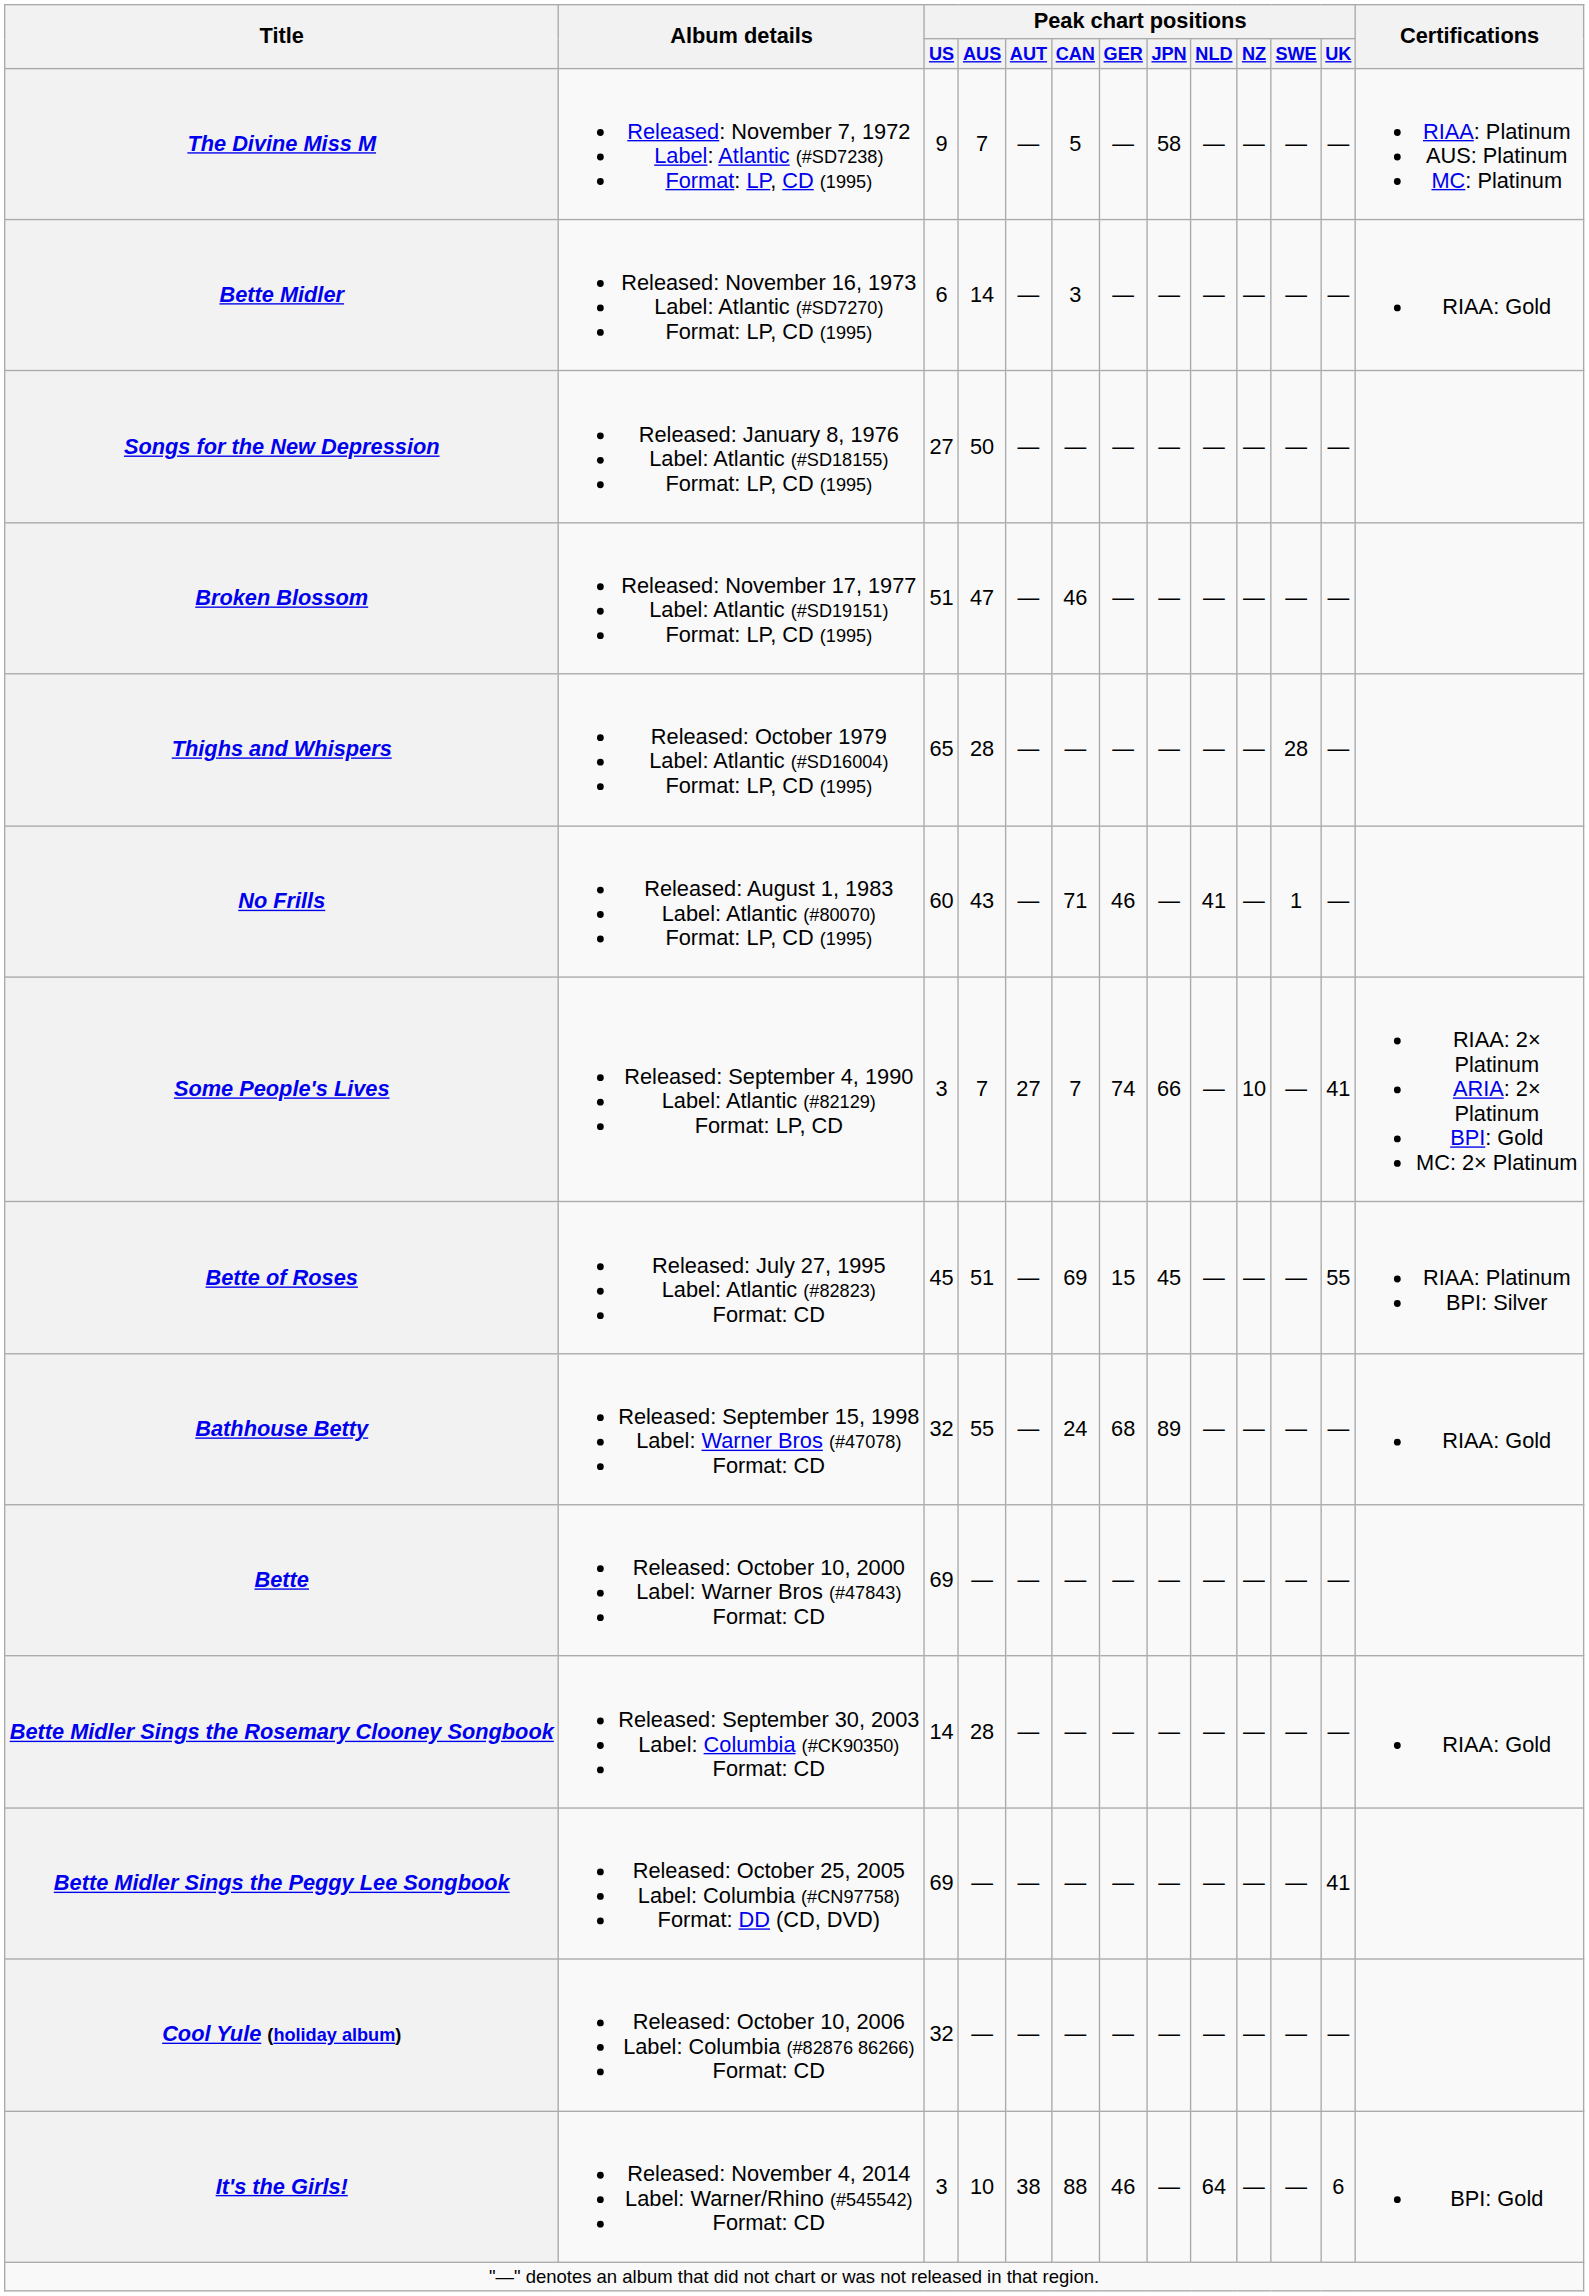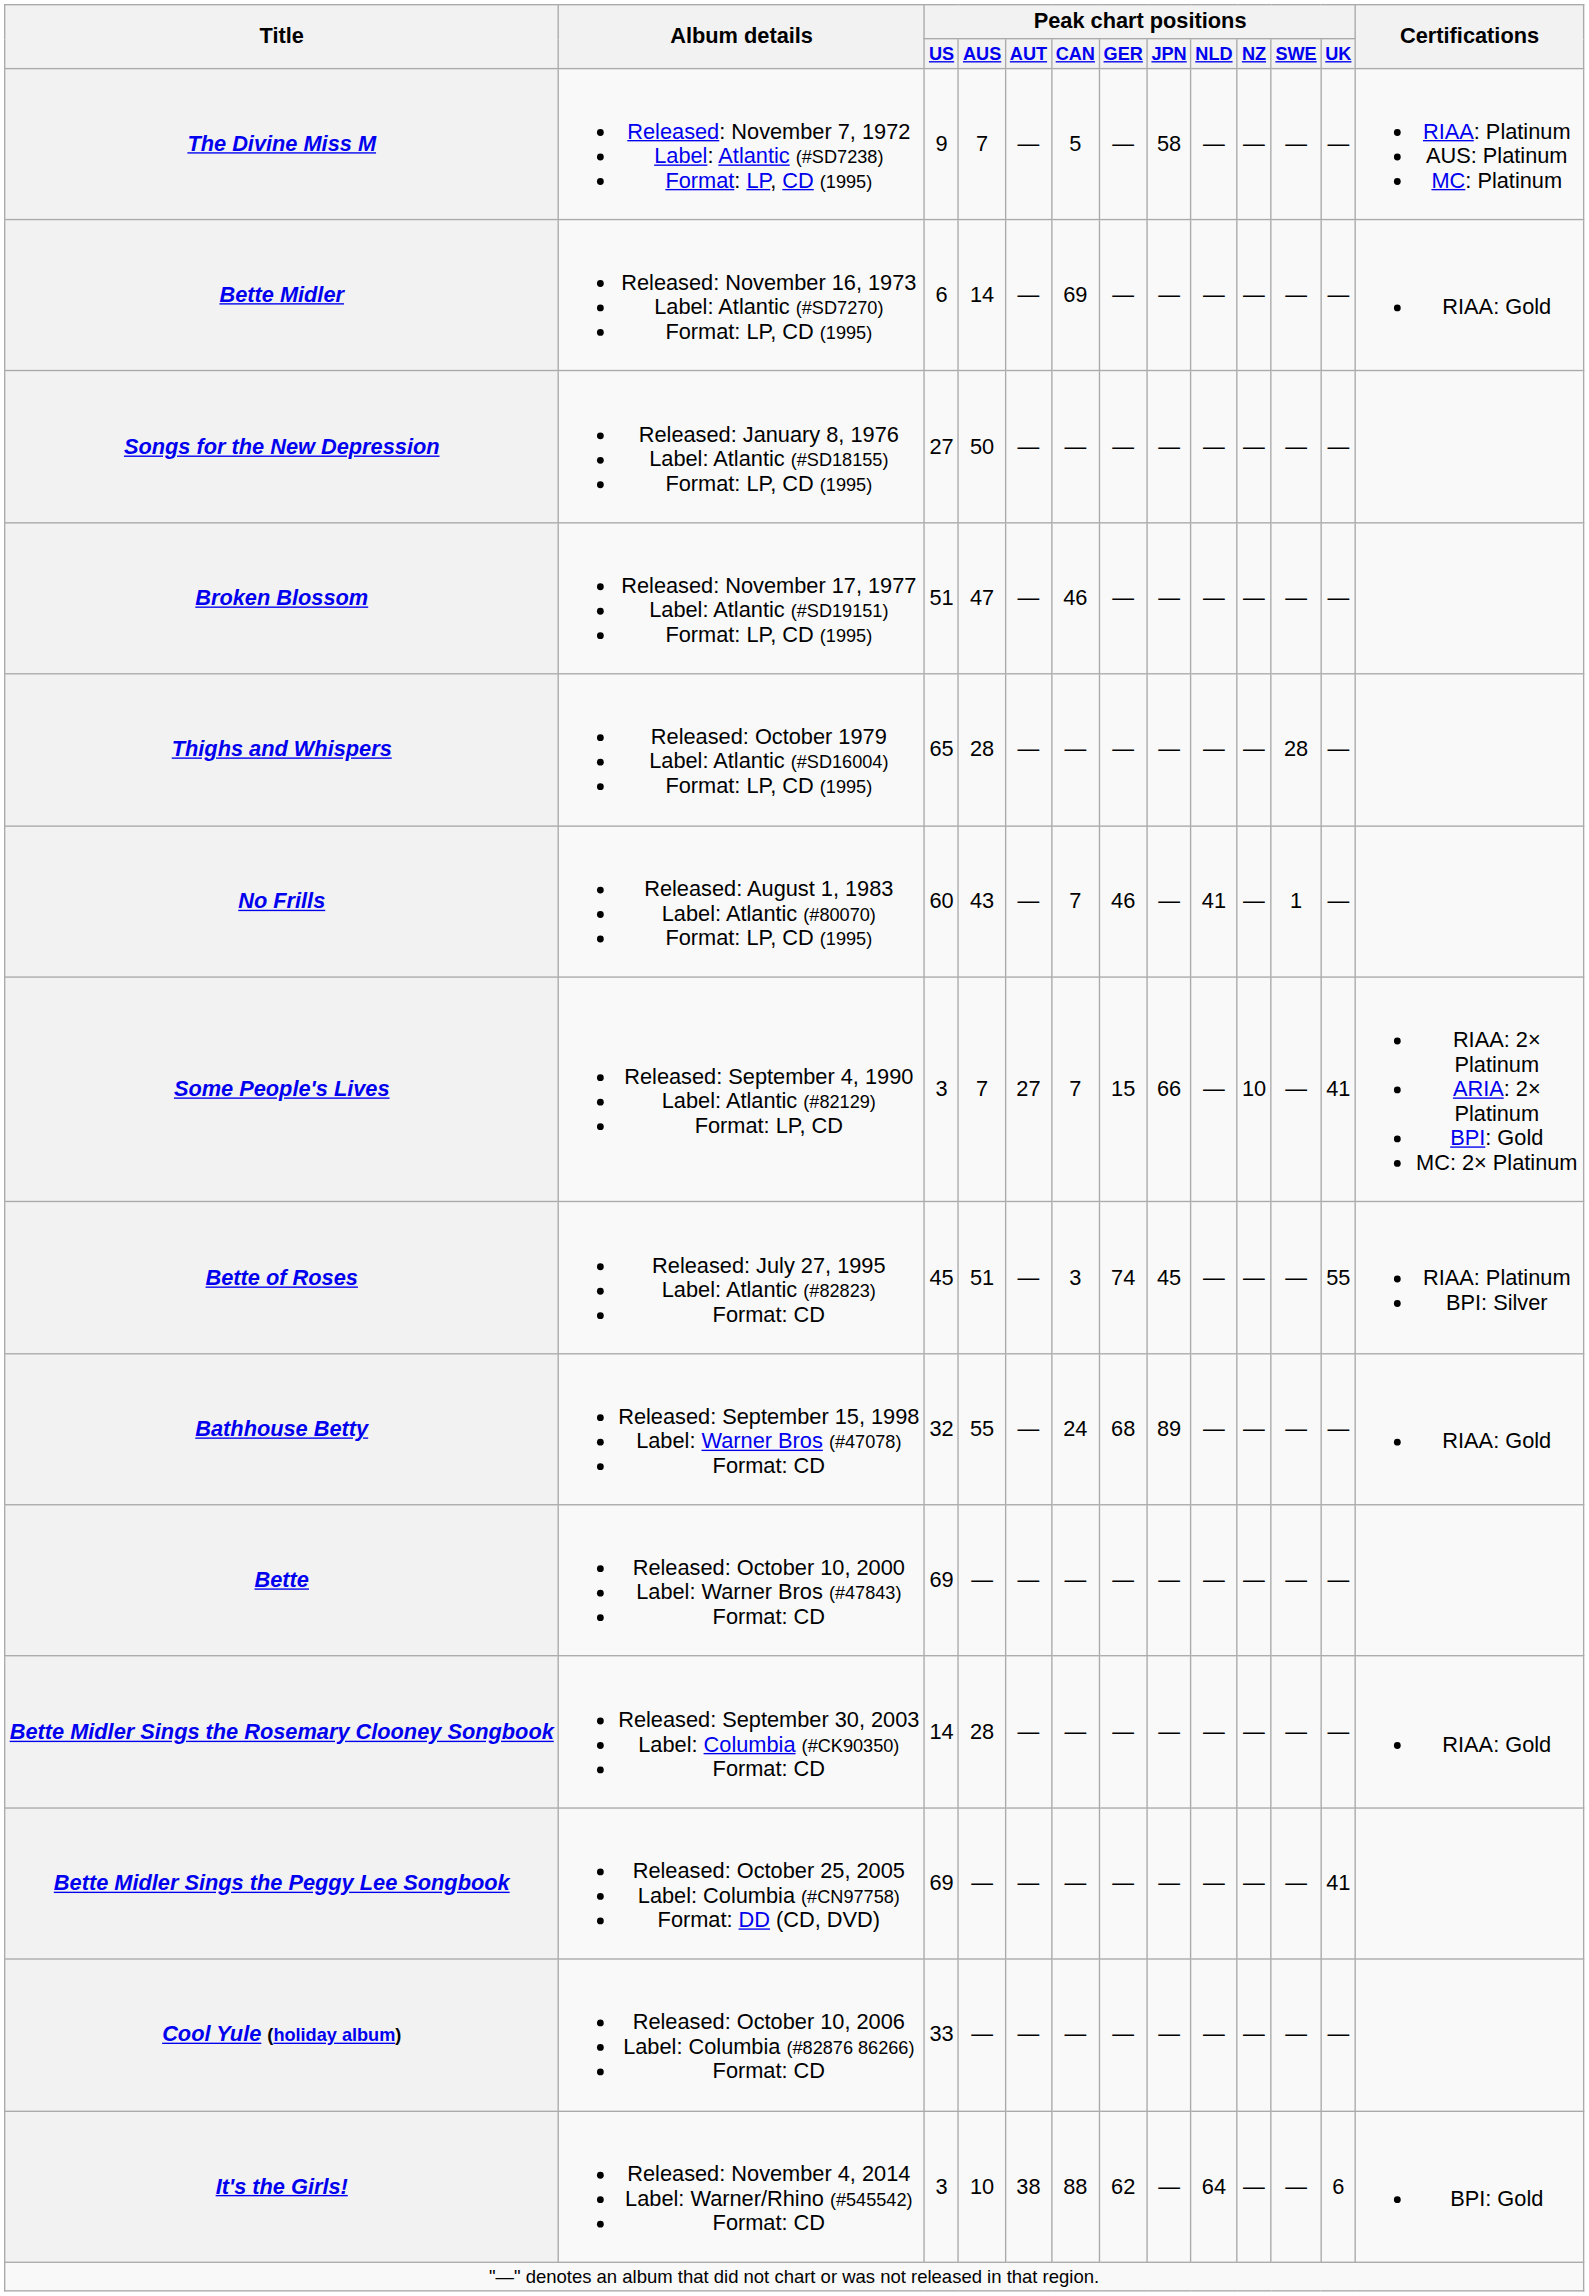 <table class="wikitable plainrowheaders" style="text-align:center;">
 <tr>
 <th scope="col" rowspan="2">Title</th>
 <th scope="col" rowspan="2">Album details</th>
 <th colspan="10" width="180">Peak chart positions</th>
 <th rowspan="2" width="160">Certifications</th>
 </tr>
 <tr style="font-size:smaller;">
 <th width="15"><a href='#'>US</a><br></th>
 <th width="15"><a href='#'>AUS</a><br></th>
 <th width="15"><a href='#'>AUT</a><br></th>
 <th width="15"><a href='#'>CAN</a><br></th>
 <th width="15"><a href='#'>GER</a><br></th>
 <th width="15"><a href='#'>JPN</a><br></th>
 <th width="15"><a href='#'>NLD</a><br></th>
 <th width="15"><a href='#'>NZ</a><br></th>
 <th width="15"><a href='#'>SWE</a><br></th>
 <th width="15"><a href='#'>UK</a><br></th>
 </tr>
 <tr>
 <th scope="row"><em><a href='#'>The Divine Miss M</a></em></th>
 <td><br><ul><li><a href='#'>Released</a>: November 7, 1972</li><li><a href='#'>Label</a>: <a href='#'>Atlantic</a> <small>(#SD7238)</small></li><li><a href='#'>Format</a>: <a href='#'>LP</a>, <a href='#'>CD</a> <small>(1995)</small></li></ul></td>
 <td>9</td>
 <td>7</td>
 <td>—</td>
 <td>5</td>
 <td>—</td>
 <td>58</td>
 <td>—</td>
 <td>—</td>
 <td>—</td>
 <td>—</td>
 <td><br><ul><li><a href='#'>RIAA</a>: Platinum</li><li>AUS: Platinum</li><li><a href='#'>MC</a>: Platinum</li></ul></td>
 </tr>
 <tr>
 <th scope="row"><em><a href='#'>Bette Midler</a></em></th>
 <td><br><ul><li>Released: November 16, 1973</li><li>Label: Atlantic <small>(#SD7270)</small></li><li>Format: LP, CD <small>(1995)</small></li></ul></td>
 <td>6</td>
 <td>14</td>
 <td>—</td>
-<td>3</td>
+<td>69</td>
 <td>—</td>
 <td>—</td>
 <td>—</td>
 <td>—</td>
 <td>—</td>
 <td>—</td>
 <td><br><ul><li>RIAA: Gold</li></ul></td>
 </tr>
 <tr>
 <th scope="row"><em><a href='#'>Songs for the New Depression</a></em></th>
 <td><br><ul><li>Released: January 8, 1976</li><li>Label: Atlantic <small>(#SD18155)</small></li><li>Format: LP, CD <small>(1995)</small></li></ul></td>
 <td>27</td>
 <td>50</td>
 <td>—</td>
 <td>—</td>
 <td>—</td>
 <td>—</td>
 <td>—</td>
 <td>—</td>
 <td>—</td>
 <td>—</td>
 <td></td>
 </tr>
 <tr>
 <th scope="row"><em><a href='#'>Broken Blossom</a></em></th>
 <td><br><ul><li>Released: November 17, 1977</li><li>Label: Atlantic <small>(#SD19151)</small></li><li>Format: LP, CD <small>(1995)</small></li></ul></td>
 <td>51</td>
 <td>47</td>
 <td>—</td>
 <td>46</td>
 <td>—</td>
 <td>—</td>
 <td>—</td>
 <td>—</td>
 <td>—</td>
 <td>—</td>
 <td></td>
 </tr>
 <tr>
 <th scope="row"><em><a href='#'>Thighs and Whispers</a></em></th>
 <td><br><ul><li>Released: October 1979</li><li>Label: Atlantic <small>(#SD16004)</small></li><li>Format: LP, CD <small>(1995)</small></li></ul></td>
 <td>65</td>
 <td>28</td>
 <td>—</td>
 <td>—</td>
 <td>—</td>
 <td>—</td>
 <td>—</td>
 <td>—</td>
 <td>28</td>
 <td>—</td>
 <td></td>
 </tr>
 <tr>
 <th scope="row"><em><a href='#'>No Frills</a></em></th>
 <td><br><ul><li>Released: August 1, 1983</li><li>Label: Atlantic <small>(#80070)</small></li><li>Format: LP, CD <small>(1995)</small></li></ul></td>
 <td>60</td>
 <td>43</td>
 <td>—</td>
-<td>71</td>
+<td>7</td>
 <td>46</td>
 <td>—</td>
 <td>41</td>
 <td>—</td>
 <td>1</td>
 <td>—</td>
 <td></td>
 </tr>
 <tr>
 <th scope="row"><em><a href='#'>Some People's Lives</a></em></th>
 <td><br><ul><li>Released: September 4, 1990</li><li>Label: Atlantic <small>(#82129)</small></li><li>Format: LP, CD</li></ul></td>
 <td>3</td>
 <td>7</td>
 <td>27</td>
 <td>7</td>
-<td>74</td>
+<td>15</td>
 <td>66</td>
 <td>—</td>
 <td>10</td>
 <td>—</td>
 <td>41</td>
 <td><br><ul><li>RIAA: 2× Platinum</li><li><a href='#'>ARIA</a>: 2× Platinum</li><li><a href='#'>BPI</a>: Gold</li><li>MC: 2× Platinum</li></ul></td>
 </tr>
 <tr>
 <th scope="row"><em><a href='#'>Bette of Roses</a></em></th>
 <td><br><ul><li>Released: July 27, 1995</li><li>Label: Atlantic <small>(#82823)</small></li><li>Format: CD</li></ul></td>
 <td>45</td>
 <td>51</td>
 <td>—</td>
-<td>69</td>
-<td>15</td>
+<td>3</td>
+<td>74</td>
 <td>45</td>
 <td>—</td>
 <td>—</td>
 <td>—</td>
 <td>55</td>
 <td><br><ul><li>RIAA: Platinum</li><li>BPI: Silver</li></ul></td>
 </tr>
 <tr>
 <th scope="row"><em><a href='#'>Bathhouse Betty</a></em></th>
 <td><br><ul><li>Released: September 15, 1998</li><li>Label: <a href='#'>Warner Bros</a> <small>(#47078)</small></li><li>Format: CD</li></ul></td>
 <td>32</td>
 <td>55</td>
 <td>—</td>
 <td>24</td>
 <td>68</td>
 <td>89</td>
 <td>—</td>
 <td>—</td>
 <td>—</td>
 <td>—</td>
 <td><br><ul><li>RIAA: Gold</li></ul></td>
 </tr>
 <tr>
 <th scope="row"><em><a href='#'>Bette</a></em></th>
 <td><br><ul><li>Released: October 10, 2000</li><li>Label: Warner Bros <small>(#47843)</small></li><li>Format: CD</li></ul></td>
 <td>69</td>
 <td>—</td>
 <td>—</td>
 <td>—</td>
 <td>—</td>
 <td>—</td>
 <td>—</td>
 <td>—</td>
 <td>—</td>
 <td>—</td>
 <td></td>
 </tr>
 <tr>
 <th scope="row"><em><a href='#'>Bette Midler Sings the Rosemary Clooney Songbook</a></em></th>
 <td><br><ul><li>Released: September 30, 2003</li><li>Label: <a href='#'>Columbia</a> <small>(#CK90350)</small></li><li>Format: CD</li></ul></td>
 <td>14</td>
 <td>28</td>
 <td>—</td>
 <td>—</td>
 <td>—</td>
 <td>—</td>
 <td>—</td>
 <td>—</td>
 <td>—</td>
 <td>—</td>
 <td><br><ul><li>RIAA: Gold</li></ul></td>
 </tr>
 <tr>
 <th scope="row"><em><a href='#'>Bette Midler Sings the Peggy Lee Songbook</a></em></th>
 <td><br><ul><li>Released: October 25, 2005</li><li>Label: Columbia <small>(#CN97758)</small></li><li>Format: <a href='#'>DD</a> (CD, DVD)</li></ul></td>
 <td>69</td>
 <td>—</td>
 <td>—</td>
 <td>—</td>
 <td>—</td>
 <td>—</td>
 <td>—</td>
 <td>—</td>
 <td>—</td>
 <td>41</td>
 <td></td>
 </tr>
 <tr>
 <th scope="row"><em><a href='#'>Cool Yule</a></em> <small>(<a href='#'>holiday album</a>)</small></th>
 <td><br><ul><li>Released: October 10, 2006</li><li>Label: Columbia <small>(#82876 86266)</small></li><li>Format: CD</li></ul></td>
-<td>32</td>
+<td>33</td>
 <td>—</td>
 <td>—</td>
 <td>—</td>
 <td>—</td>
 <td>—</td>
 <td>—</td>
 <td>—</td>
 <td>—</td>
 <td>—</td>
 <td></td>
 </tr>
 <tr>
 <th scope="row"><em><a href='#'>It's the Girls!</a></em></th>
 <td><br><ul><li>Released: November 4, 2014</li><li>Label: Warner/Rhino <small>(#545542)</small></li><li>Format: CD</li></ul></td>
 <td>3</td>
 <td>10</td>
 <td>38</td>
 <td>88</td>
-<td>46</td>
+<td>62</td>
 <td>—</td>
 <td>64</td>
 <td>—</td>
 <td>—</td>
 <td>6</td>
 <td><br><ul><li>BPI: Gold</li></ul></td>
 </tr>
 <tr>
 <td colspan="19" style="font-size: 85%">"—" denotes an album that did not chart or was not released in that region.</td>
 </tr>
 </table>
